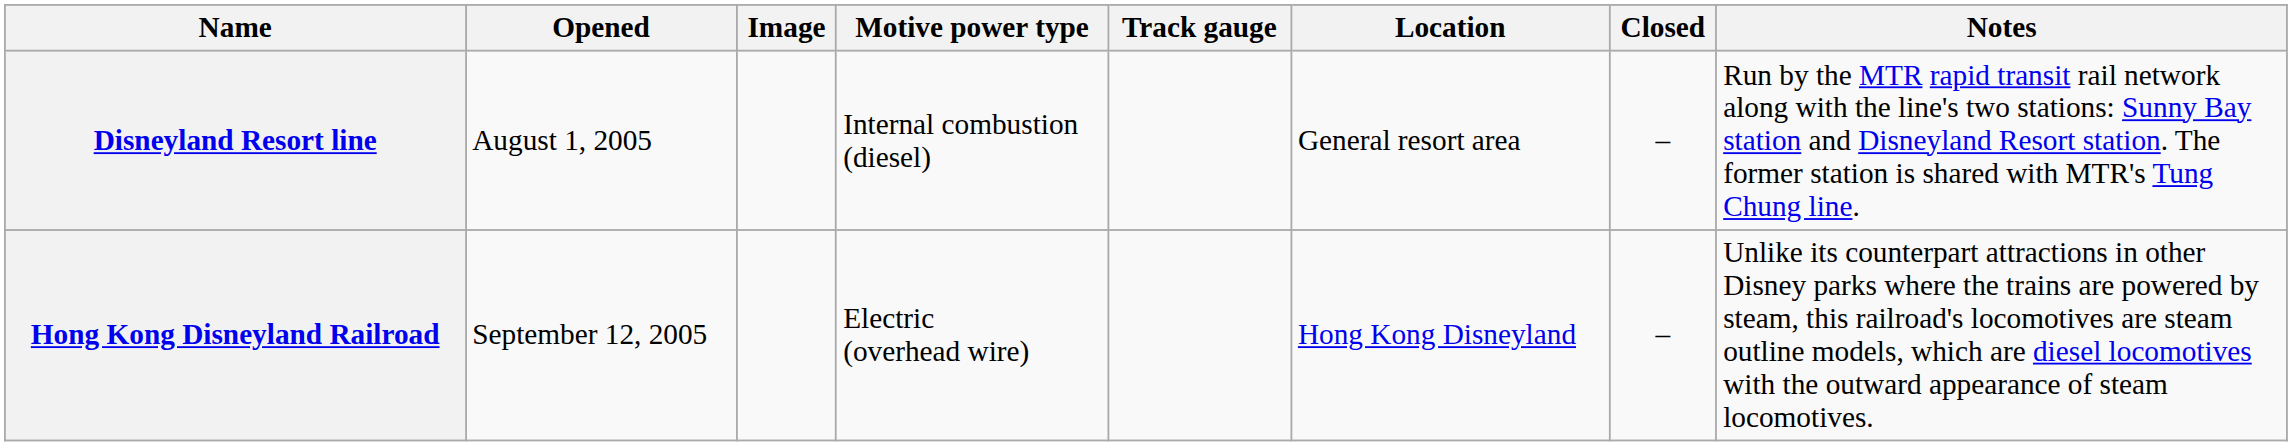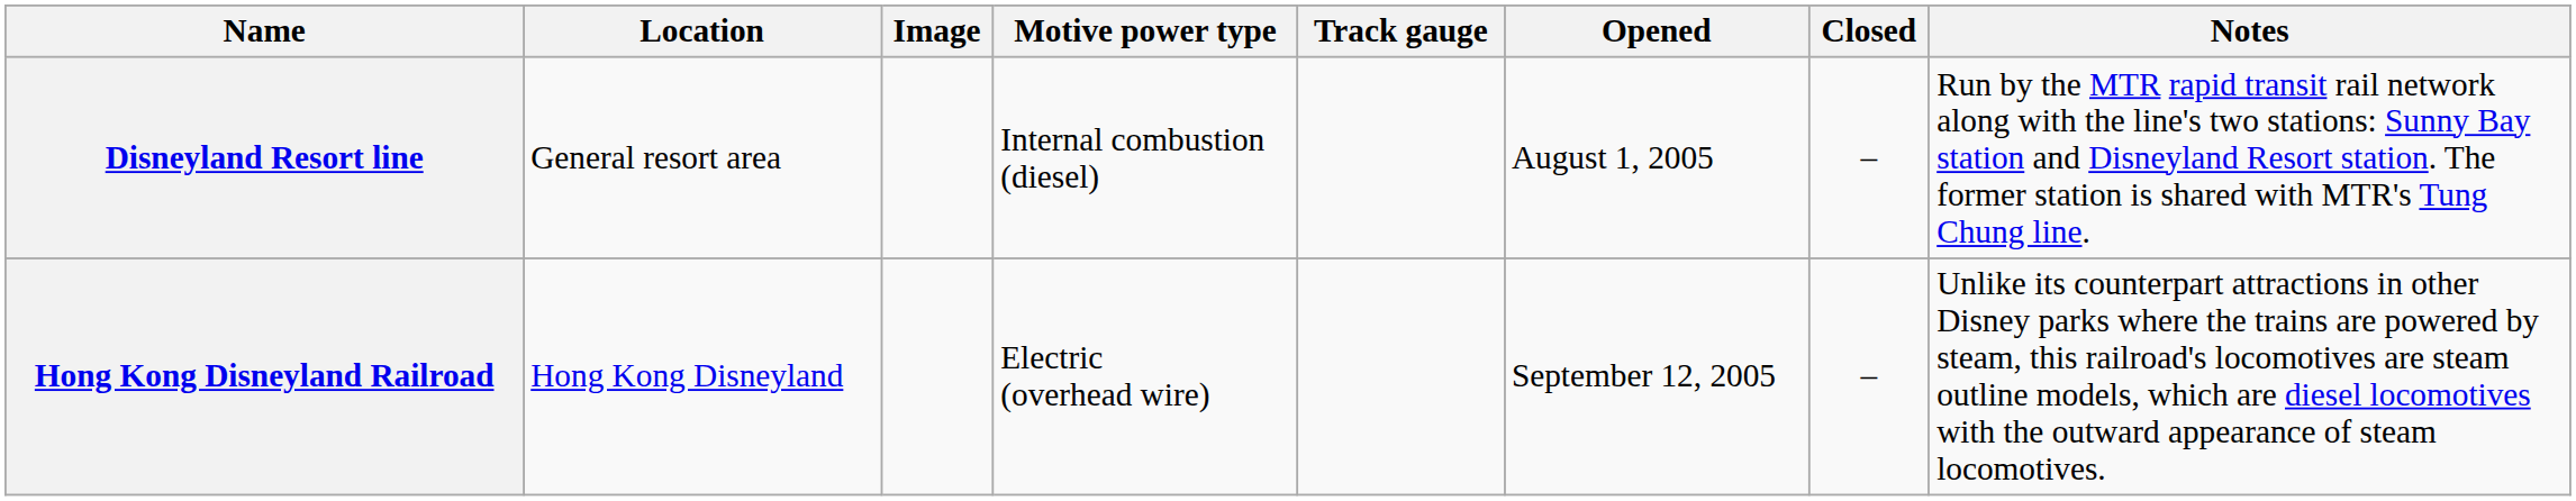 <table Class="wikitable plainrowheaders">
 <tr>
 <th scope="col">Name</th>
-<th scope="col">Opened</th>
+<th scope="col">Location</th>
 <th scope="col">Image</th>
 <th scope="col">Motive power type</th>
 <th scope="col">Track gauge</th>
-<th scope="col">Location</th>
+<th scope="col">Opened</th>
 <th scope="col">Closed</th>
 <th scope="col" width=25%>Notes</th>
 </tr>
 <tr>
 <th scope="row"><a href='#'>Disneyland Resort line</a></th>
-<td>August 1, 2005</td>
+<td>General resort area</td>
 <td></td>
 <td>Internal combustion<br>(diesel)</td>
 <td></td>
-<td>General resort area</td>
+<td>August 1, 2005</td>
 <td style="text-align:center;">–</td>
 <td>Run by the <a href='#'>MTR</a> <a href='#'>rapid transit</a> rail network along with the line's two stations: <a href='#'>Sunny Bay station</a> and <a href='#'>Disneyland Resort station</a>. The former station is shared with MTR's <a href='#'>Tung Chung line</a>.</td>
 </tr>
 <tr>
 <th scope="row"><a href='#'>Hong Kong Disneyland Railroad</a></th>
-<td>September 12, 2005</td>
+<td><a href='#'>Hong Kong Disneyland</a></td>
 <td></td>
 <td>Electric<br>(overhead wire)</td>
 <td></td>
-<td><a href='#'>Hong Kong Disneyland</a></td>
+<td>September 12, 2005</td>
 <td style="text-align:center;">–</td>
 <td>Unlike its counterpart attractions in other Disney parks where the trains are powered by steam, this railroad's locomotives are steam outline models, which are <a href='#'>diesel locomotives</a> with the outward appearance of steam locomotives.</td>
 </tr>
 </table>
